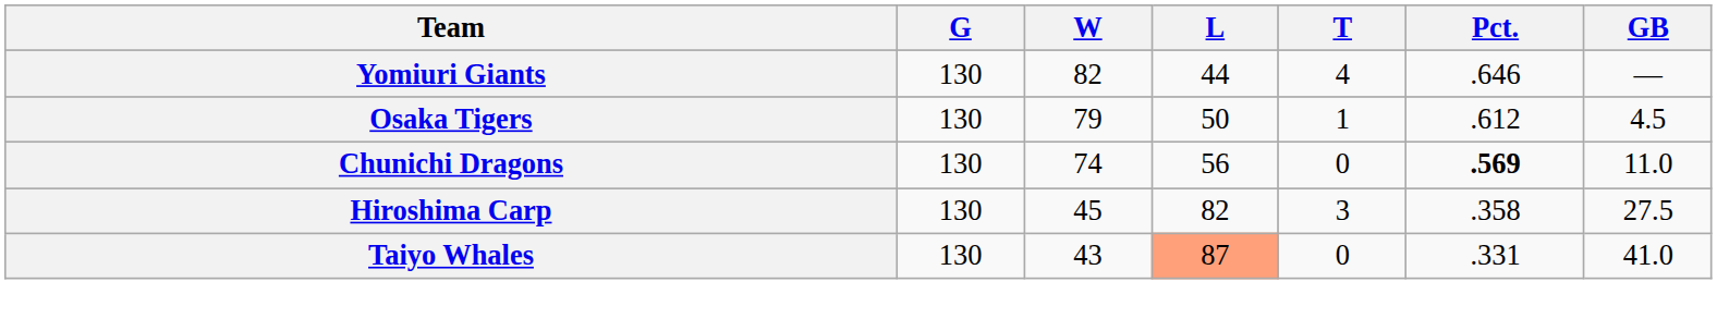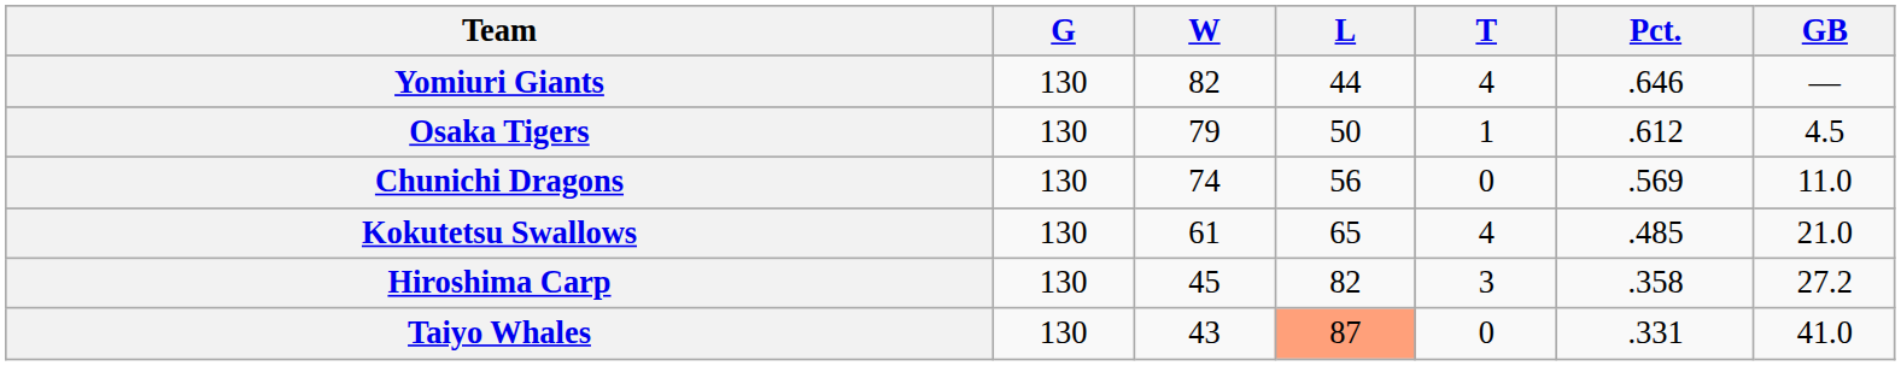 <table class="wikitable plainrowheaders" width="60%" style="text-align:center;">
 <tr>
 <th scope="col" width="35%">Team</th>
 <th scope="col" width="5%"><a href='#'>G</a></th>
 <th scope="col" width="5%"><a href='#'>W</a></th>
 <th scope="col" width="5%"><a href='#'>L</a></th>
 <th scope="col" width="5%"><a href='#'>T</a></th>
 <th scope="col" width="7%"><a href='#'>Pct.</a></th>
 <th scope="col" width="5%"><a href='#'>GB</a></th>
 </tr>
 <tr>
 <th scope="row" style="text-align:center;"><a href='#'>Yomiuri Giants</a></th>
 <td>130</td>
 <td>82</td>
 <td>44</td>
 <td>4</td>
 <td>.646</td>
 <td>—</td>
 </tr>
 <tr>
 <th scope="row" style="text-align:center;"><a href='#'>Osaka Tigers</a></th>
 <td>130</td>
 <td>79</td>
 <td>50</td>
 <td>1</td>
 <td>.612</td>
 <td>4.5</td>
 </tr>
 <tr>
 <th scope="row" style="text-align:center;"><a href='#'>Chunichi Dragons</a></th>
 <td>130</td>
 <td>74</td>
 <td>56</td>
 <td>0</td>
-<td><strong>.569</strong></td>
+<td>.569</td>
 <td>11.0</td>
+</tr>
+<tr>
+<th scope="row" style="text-align:center;"><a href='#'>Kokutetsu Swallows</a></th>
+<td>130</td>
+<td>61</td>
+<td>65</td>
+<td>4</td>
+<td>.485</td>
+<td>21.0</td>
 </tr>
 <tr>
 <th scope="row" style="text-align:center;"><a href='#'>Hiroshima Carp</a></th>
 <td>130</td>
 <td>45</td>
 <td>82</td>
 <td>3</td>
 <td>.358</td>
-<td>27.5</td>
+<td>27.2</td>
 </tr>
 <tr>
 <th scope="row" style="text-align:center;"><a href='#'>Taiyo Whales</a></th>
 <td>130</td>
 <td>43</td>
 <td style="background: lightsalmon;">87</td>
 <td>0</td>
 <td>.331</td>
 <td>41.0</td>
 </tr>
 </table>
